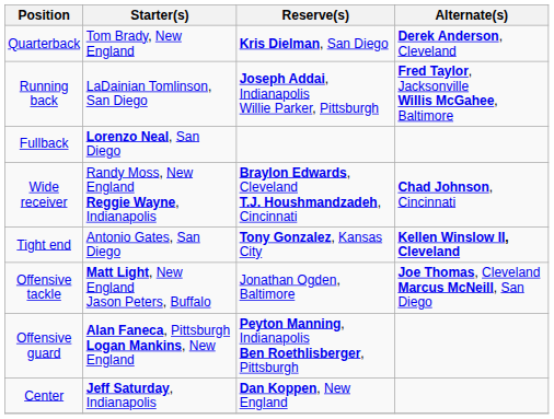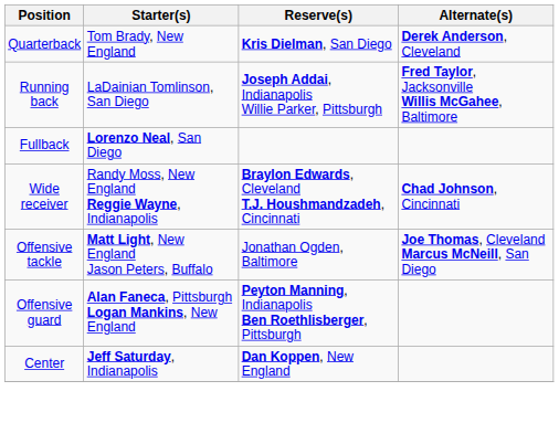 <table class="wikitable" style="width:75%;">
 <tr>
 <th style="width:10%;">Position</th>
 <th style="width:30%;">Starter(s)</th>
 <th style="width:30%;">Reserve(s)</th>
 <th style="width:30%;">Alternate(s)</th>
 </tr>
 <tr>
 <td align=center><a href='#'>Quarterback</a></td>
 <td> <a href='#'>Tom Brady</a>, <a href='#'>New England</a></td>
 <td> <strong><a href='#'>Kris Dielman</a></strong>, <a href='#'>San Diego</a></td>
 <td> <strong><a href='#'>Derek Anderson</a></strong>, <a href='#'>Cleveland</a></td>
 </tr>
 <tr>
 <td align=center><a href='#'>Running back</a></td>
 <td> <a href='#'>LaDainian Tomlinson</a>, <a href='#'>San Diego</a></td>
 <td> <strong><a href='#'>Joseph Addai</a></strong>, <a href='#'>Indianapolis</a><br> <a href='#'>Willie Parker</a>, <a href='#'>Pittsburgh</a></td>
 <td> <strong><a href='#'>Fred Taylor</a></strong>, <a href='#'>Jacksonville</a><br> <strong><a href='#'>Willis McGahee</a></strong>, <a href='#'>Baltimore</a></td>
 </tr>
 <tr>
 <td align=center><a href='#'>Fullback</a></td>
 <td> <strong><a href='#'>Lorenzo Neal</a></strong>, <a href='#'>San Diego</a></td>
 <td></td>
 <td></td>
 </tr>
 <tr>
 <td align=center><a href='#'>Wide receiver</a></td>
 <td> <a href='#'>Randy Moss</a>, <a href='#'>New England</a><br> <strong><a href='#'>Reggie Wayne</a></strong>, <a href='#'>Indianapolis</a></td>
 <td> <strong><a href='#'>Braylon Edwards</a></strong>, <a href='#'>Cleveland</a><br> <strong><a href='#'>T.J. Houshmandzadeh</a></strong>, <a href='#'>Cincinnati</a></td>
 <td> <strong><a href='#'>Chad Johnson</a></strong>, <a href='#'>Cincinnati</a></td>
 </tr>
 <tr>
-<td align=center><a href='#'>Tight end</a></td>
-<td> <a href='#'>Antonio Gates</a>, <a href='#'>San Diego</a></td>
-<td> <strong><a href='#'>Tony Gonzalez</a></strong>, <a href='#'>Kansas City</a></td>
-<td> <strong><a href='#'>Kellen Winslow II</a>, <a href='#'>Cleveland</a></strong></td>
-</tr>
-<tr>
 <td align=center><a href='#'>Offensive tackle</a></td>
 <td> <strong><a href='#'>Matt Light</a></strong>, <a href='#'>New England</a><br> <a href='#'>Jason Peters</a>, <a href='#'>Buffalo</a> <br></td>
 <td> <a href='#'>Jonathan Ogden</a>, <a href='#'>Baltimore</a> </td>
 <td> <strong><a href='#'>Joe Thomas</a></strong>, <a href='#'>Cleveland</a> <br> <strong><a href='#'>Marcus McNeill</a></strong>, <a href='#'>San Diego</a> </td>
 </tr>
 <tr>
 <td align=center><a href='#'>Offensive guard</a></td>
 <td> <strong><a href='#'>Alan Faneca</a></strong>, <a href='#'>Pittsburgh</a><br> <strong><a href='#'>Logan Mankins</a></strong>, <a href='#'>New England</a></td>
 <td> <strong><a href='#'>Peyton Manning</a></strong>, <a href='#'>Indianapolis</a><br> <strong><a href='#'>Ben Roethlisberger</a></strong>, <a href='#'>Pittsburgh</a></td>
 <td></td>
 </tr>
 <tr>
 <td align=center><a href='#'>Center</a></td>
 <td> <strong><a href='#'>Jeff Saturday</a></strong>, <a href='#'>Indianapolis</a></td>
 <td> <strong><a href='#'>Dan Koppen</a></strong>, <a href='#'>New England</a></td>
 <td></td>
 </tr>
 <tr>
 </tr>
 </table>
